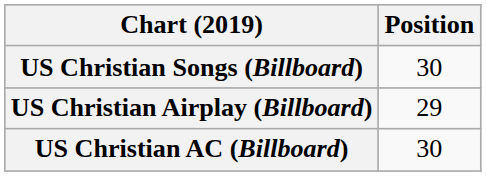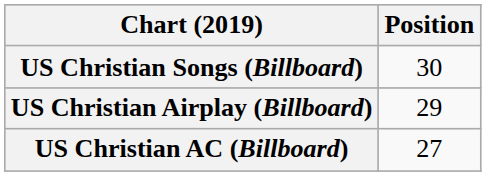 <table class="wikitable plainrowheaders" style="text-align:center">
 <tr>
 <th scope="col">Chart (2019)</th>
 <th scope="col">Position</th>
 </tr>
 <tr>
 <th scope="row">US Christian Songs (<em>Billboard</em>)</th>
 <td>30</td>
 </tr>
 <tr>
 <th scope="row">US Christian Airplay (<em>Billboard</em>)</th>
 <td>29</td>
 </tr>
 <tr>
 <th scope="row">US Christian AC (<em>Billboard</em>)</th>
-<td>30</td>
+<td>27</td>
 </tr>
 </table>
